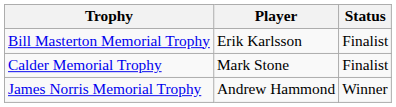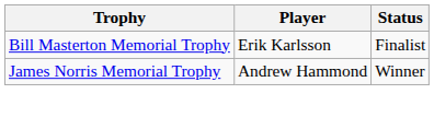 <table class="wikitable">
 <tr>
 <th>Trophy</th>
 <th>Player</th>
 <th>Status</th>
 </tr>
 <tr>
 <td><a href='#'>Bill Masterton Memorial Trophy</a></td>
 <td>Erik Karlsson</td>
 <td>Finalist</td>
 </tr>
 <tr>
-<td><a href='#'>Calder Memorial Trophy</a></td>
-<td>Mark Stone</td>
-<td>Finalist</td>
-</tr>
-<tr>
 <td><a href='#'>James Norris Memorial Trophy</a></td>
 <td>Andrew Hammond</td>
 <td>Winner</td>
 </tr>
 </table>
